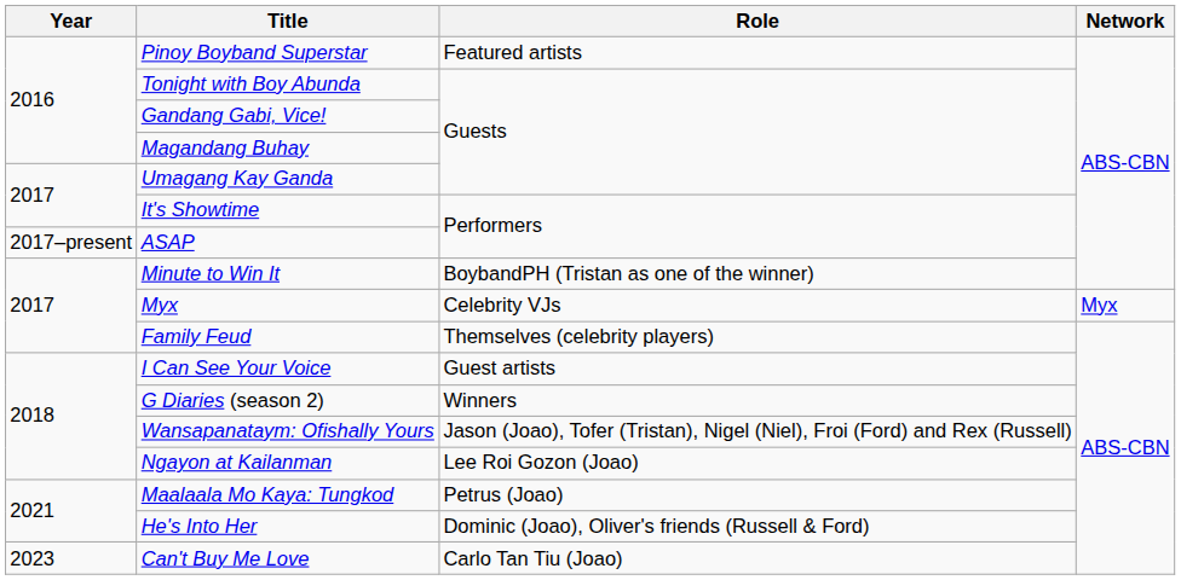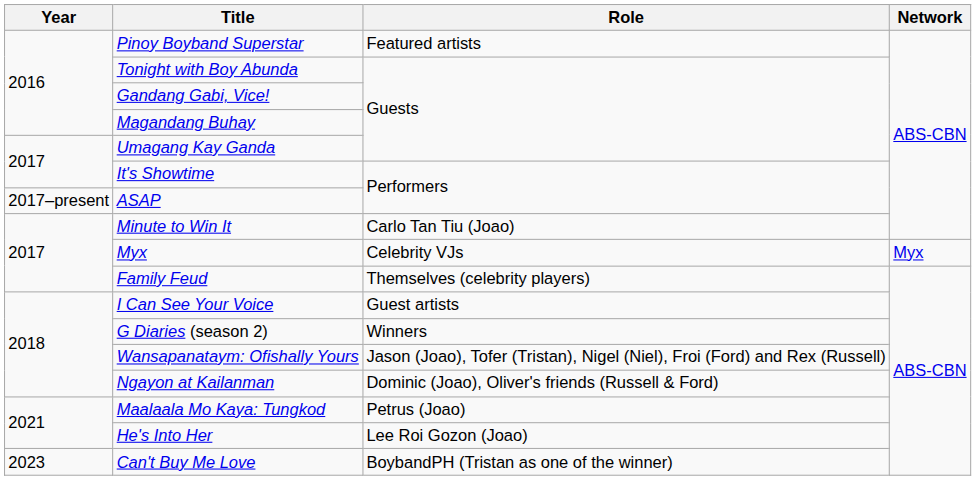 <table class="wikitable">
 <tr>
 <th>Year</th>
 <th>Title</th>
 <th>Role</th>
 <th>Network</th>
 </tr>
 <tr>
 <td rowspan="4">2016</td>
 <td><em><a href='#'>Pinoy Boyband Superstar</a></em></td>
 <td>Featured artists</td>
 <td rowspan="8"><a href='#'>ABS-CBN</a></td>
 </tr>
 <tr>
 <td><em><a href='#'>Tonight with Boy Abunda</a></em></td>
 <td rowspan="4">Guests</td>
 </tr>
 <tr>
 <td><em><a href='#'>Gandang Gabi, Vice!</a></em></td>
 </tr>
 <tr>
 <td><em><a href='#'>Magandang Buhay</a></em></td>
 </tr>
 <tr>
 <td rowspan="2">2017</td>
 <td><em><a href='#'>Umagang Kay Ganda</a></em></td>
 </tr>
 <tr>
 <td><em><a href='#'>It's Showtime</a></em></td>
 <td rowspan="2">Performers</td>
 </tr>
 <tr>
 <td>2017–present</td>
 <td><em><a href='#'>ASAP</a></em></td>
 </tr>
 <tr>
 <td rowspan="3">2017</td>
 <td><em><a href='#'>Minute to Win It</a></em></td>
-<td>BoybandPH (Tristan as one of the winner)</td>
+<td>Carlo Tan Tiu (Joao)</td>
 </tr>
 <tr>
 <td><em><a href='#'>Myx</a></em></td>
 <td>Celebrity VJs</td>
 <td><a href='#'>Myx</a></td>
 </tr>
 <tr>
 <td><em><a href='#'>Family Feud</a></em></td>
 <td>Themselves (celebrity players)</td>
 <td rowspan="8"><a href='#'>ABS-CBN</a></td>
 </tr>
 <tr>
 <td rowspan="4">2018</td>
 <td><em><a href='#'>I Can See Your Voice</a></em></td>
 <td>Guest artists</td>
 </tr>
 <tr>
 <td><em><a href='#'>G Diaries</a></em> (season 2)</td>
 <td>Winners</td>
 </tr>
 <tr>
 <td><em><a href='#'>Wansapanataym: Ofishally Yours</a></em></td>
 <td>Jason (Joao), Tofer (Tristan), Nigel (Niel), Froi (Ford) and Rex (Russell)</td>
 </tr>
 <tr>
 <td><em><a href='#'>Ngayon at Kailanman</a></em></td>
-<td>Lee Roi Gozon (Joao)</td>
+<td>Dominic (Joao), Oliver's friends (Russell & Ford)</td>
 </tr>
 <tr>
 <td rowspan="2">2021</td>
 <td><em><a href='#'>Maalaala Mo Kaya: Tungkod</a></em></td>
 <td>Petrus (Joao)</td>
 </tr>
 <tr>
 <td><em><a href='#'>He's Into Her</a></em></td>
-<td>Dominic (Joao), Oliver's friends (Russell & Ford)</td>
+<td>Lee Roi Gozon (Joao)</td>
 </tr>
 <tr>
 <td rowspan="2">2023</td>
 <td><em><a href='#'>Can't Buy Me Love</a></em></td>
-<td>Carlo Tan Tiu (Joao)</td>
+<td>BoybandPH (Tristan as one of the winner)</td>
 </tr>
 </table>
